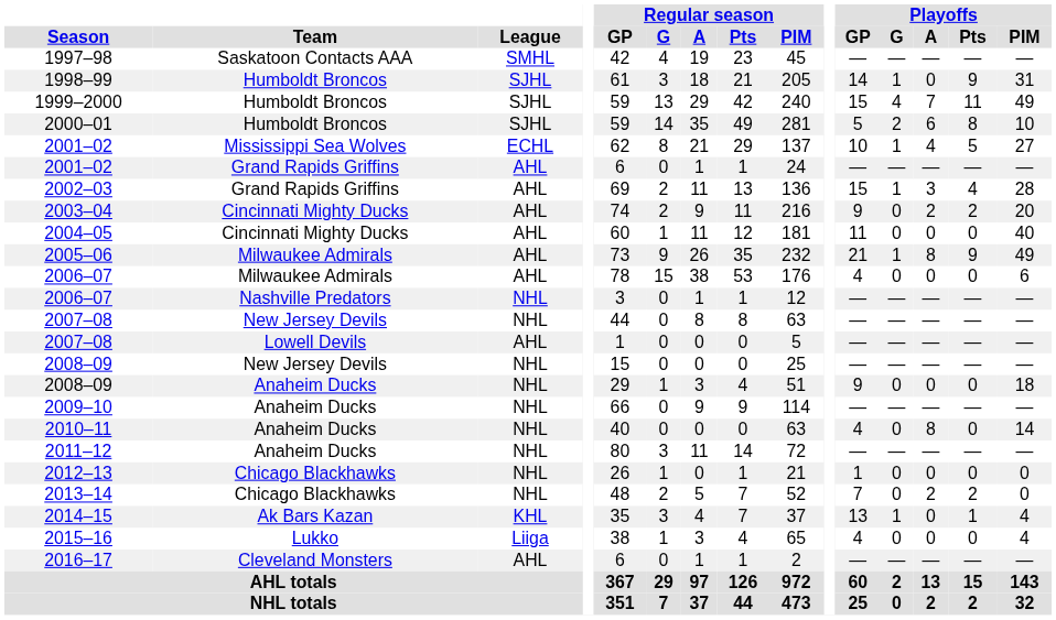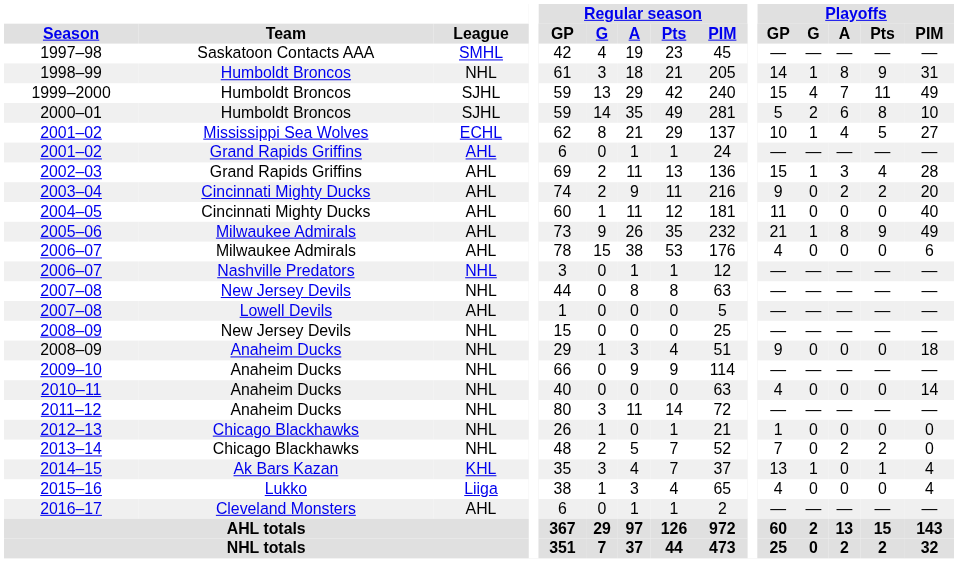 <table border="0" cellpadding="1" cellspacing="0" style="text-align:center; width:60em">
 <tr bgcolor="#e0e0e0">
 <th colspan="3" bgcolor="#ffffff"> </th>
 <th rowspan="99" bgcolor="#ffffff"> </th>
 <th colspan="5"><a href='#'>Regular season</a></th>
 <th rowspan="99" bgcolor="#ffffff"> </th>
 <th colspan="5"><a href='#'>Playoffs</a></th>
 </tr>
 <tr bgcolor="#e0e0e0">
 <th><a href='#'>Season</a></th>
 <th>Team</th>
 <th>League</th>
 <th>GP</th>
 <th><a href='#'>G</a></th>
 <th><a href='#'>A</a></th>
 <th><a href='#'>Pts</a></th>
 <th><a href='#'>PIM</a></th>
 <th>GP</th>
 <th>G</th>
 <th>A</th>
 <th>Pts</th>
 <th>PIM</th>
 </tr>
 <tr>
 <td>1997–98</td>
 <td>Saskatoon Contacts AAA</td>
 <td><a href='#'>SMHL</a></td>
 <td>42</td>
 <td>4</td>
 <td>19</td>
 <td>23</td>
 <td>45</td>
 <td>—</td>
 <td>—</td>
 <td>—</td>
 <td>—</td>
 <td>—</td>
 </tr>
 <tr bgcolor="#f0f0f0">
 <td>1998–99</td>
 <td><a href='#'>Humboldt Broncos</a></td>
-<td><a href='#'>SJHL</a></td>
+<td>NHL</td>
 <td>61</td>
 <td>3</td>
 <td>18</td>
 <td>21</td>
 <td>205</td>
 <td>14</td>
 <td>1</td>
-<td>0</td>
+<td>8</td>
 <td>9</td>
 <td>31</td>
 </tr>
 <tr>
 <td>1999–2000</td>
 <td>Humboldt Broncos</td>
 <td>SJHL</td>
 <td>59</td>
 <td>13</td>
 <td>29</td>
 <td>42</td>
 <td>240</td>
 <td>15</td>
 <td>4</td>
 <td>7</td>
 <td>11</td>
 <td>49</td>
 </tr>
 <tr bgcolor="#f0f0f0">
 <td>2000–01</td>
 <td>Humboldt Broncos</td>
 <td>SJHL</td>
 <td>59</td>
 <td>14</td>
 <td>35</td>
 <td>49</td>
 <td>281</td>
 <td>5</td>
 <td>2</td>
 <td>6</td>
 <td>8</td>
 <td>10</td>
 </tr>
 <tr>
 <td><a href='#'>2001–02</a></td>
 <td><a href='#'>Mississippi Sea Wolves</a></td>
 <td><a href='#'>ECHL</a></td>
 <td>62</td>
 <td>8</td>
 <td>21</td>
 <td>29</td>
 <td>137</td>
 <td>10</td>
 <td>1</td>
 <td>4</td>
 <td>5</td>
 <td>27</td>
 </tr>
 <tr bgcolor="#f0f0f0">
 <td><a href='#'>2001–02</a></td>
 <td><a href='#'>Grand Rapids Griffins</a></td>
 <td><a href='#'>AHL</a></td>
 <td>6</td>
 <td>0</td>
 <td>1</td>
 <td>1</td>
 <td>24</td>
 <td>—</td>
 <td>—</td>
 <td>—</td>
 <td>—</td>
 <td>—</td>
 </tr>
 <tr>
 <td><a href='#'>2002–03</a></td>
 <td>Grand Rapids Griffins</td>
 <td>AHL</td>
 <td>69</td>
 <td>2</td>
 <td>11</td>
 <td>13</td>
 <td>136</td>
 <td>15</td>
 <td>1</td>
 <td>3</td>
 <td>4</td>
 <td>28</td>
 </tr>
 <tr bgcolor="#f0f0f0">
 <td><a href='#'>2003–04</a></td>
 <td><a href='#'>Cincinnati Mighty Ducks</a></td>
 <td>AHL</td>
 <td>74</td>
 <td>2</td>
 <td>9</td>
 <td>11</td>
 <td>216</td>
 <td>9</td>
 <td>0</td>
 <td>2</td>
 <td>2</td>
 <td>20</td>
 </tr>
 <tr>
 <td><a href='#'>2004–05</a></td>
 <td>Cincinnati Mighty Ducks</td>
 <td>AHL</td>
 <td>60</td>
 <td>1</td>
 <td>11</td>
 <td>12</td>
 <td>181</td>
 <td>11</td>
 <td>0</td>
 <td>0</td>
 <td>0</td>
 <td>40</td>
 </tr>
 <tr bgcolor="#f0f0f0">
 <td><a href='#'>2005–06</a></td>
 <td><a href='#'>Milwaukee Admirals</a></td>
 <td>AHL</td>
 <td>73</td>
 <td>9</td>
 <td>26</td>
 <td>35</td>
 <td>232</td>
 <td>21</td>
 <td>1</td>
 <td>8</td>
 <td>9</td>
 <td>49</td>
 </tr>
 <tr>
 <td><a href='#'>2006–07</a></td>
 <td>Milwaukee Admirals</td>
 <td>AHL</td>
 <td>78</td>
 <td>15</td>
 <td>38</td>
 <td>53</td>
 <td>176</td>
 <td>4</td>
 <td>0</td>
 <td>0</td>
 <td>0</td>
 <td>6</td>
 </tr>
 <tr bgcolor="#f0f0f0">
 <td><a href='#'>2006–07</a></td>
 <td><a href='#'>Nashville Predators</a></td>
 <td><a href='#'>NHL</a></td>
 <td>3</td>
 <td>0</td>
 <td>1</td>
 <td>1</td>
 <td>12</td>
 <td>—</td>
 <td>—</td>
 <td>—</td>
 <td>—</td>
 <td>—</td>
 </tr>
 <tr>
 <td><a href='#'>2007–08</a></td>
 <td><a href='#'>New Jersey Devils</a></td>
 <td>NHL</td>
 <td>44</td>
 <td>0</td>
 <td>8</td>
 <td>8</td>
 <td>63</td>
 <td>—</td>
 <td>—</td>
 <td>—</td>
 <td>—</td>
 <td>—</td>
 </tr>
 <tr bgcolor="#f0f0f0">
 <td><a href='#'>2007–08</a></td>
 <td><a href='#'>Lowell Devils</a></td>
 <td>AHL</td>
 <td>1</td>
 <td>0</td>
 <td>0</td>
 <td>0</td>
 <td>5</td>
 <td>—</td>
 <td>—</td>
 <td>—</td>
 <td>—</td>
 <td>—</td>
 </tr>
 <tr>
 <td><a href='#'>2008–09</a></td>
 <td>New Jersey Devils</td>
 <td>NHL</td>
 <td>15</td>
 <td>0</td>
 <td>0</td>
 <td>0</td>
 <td>25</td>
 <td>—</td>
 <td>—</td>
 <td>—</td>
 <td>—</td>
 <td>—</td>
 </tr>
 <tr bgcolor="#f0f0f0">
 <td>2008–09</td>
 <td><a href='#'>Anaheim Ducks</a></td>
 <td>NHL</td>
 <td>29</td>
 <td>1</td>
 <td>3</td>
 <td>4</td>
 <td>51</td>
 <td>9</td>
 <td>0</td>
 <td>0</td>
 <td>0</td>
 <td>18</td>
 </tr>
 <tr>
 <td><a href='#'>2009–10</a></td>
 <td>Anaheim Ducks</td>
 <td>NHL</td>
 <td>66</td>
 <td>0</td>
 <td>9</td>
 <td>9</td>
 <td>114</td>
 <td>—</td>
 <td>—</td>
 <td>—</td>
 <td>—</td>
 <td>—</td>
 </tr>
 <tr bgcolor="#f0f0f0">
 <td><a href='#'>2010–11</a></td>
 <td>Anaheim Ducks</td>
 <td>NHL</td>
 <td>40</td>
 <td>0</td>
 <td>0</td>
 <td>0</td>
 <td>63</td>
 <td>4</td>
 <td>0</td>
-<td>8</td>
+<td>0</td>
 <td>0</td>
 <td>14</td>
 </tr>
 <tr>
 <td><a href='#'>2011–12</a></td>
 <td>Anaheim Ducks</td>
 <td>NHL</td>
 <td>80</td>
 <td>3</td>
 <td>11</td>
 <td>14</td>
 <td>72</td>
 <td>—</td>
 <td>—</td>
 <td>—</td>
 <td>—</td>
 <td>—</td>
 </tr>
 <tr bgcolor="#f0f0f0">
 <td><a href='#'>2012–13</a></td>
 <td><a href='#'>Chicago Blackhawks</a></td>
 <td>NHL</td>
 <td>26</td>
 <td>1</td>
 <td>0</td>
 <td>1</td>
 <td>21</td>
 <td>1</td>
 <td>0</td>
 <td>0</td>
 <td>0</td>
 <td>0</td>
 </tr>
 <tr>
 <td><a href='#'>2013–14</a></td>
 <td>Chicago Blackhawks</td>
 <td>NHL</td>
 <td>48</td>
 <td>2</td>
 <td>5</td>
 <td>7</td>
 <td>52</td>
 <td>7</td>
 <td>0</td>
 <td>2</td>
 <td>2</td>
 <td>0</td>
 </tr>
 <tr bgcolor="#f0f0f0">
 <td><a href='#'>2014–15</a></td>
 <td><a href='#'>Ak Bars Kazan</a></td>
 <td><a href='#'>KHL</a></td>
 <td>35</td>
 <td>3</td>
 <td>4</td>
 <td>7</td>
 <td>37</td>
 <td>13</td>
 <td>1</td>
 <td>0</td>
 <td>1</td>
 <td>4</td>
 </tr>
 <tr>
 <td><a href='#'>2015–16</a></td>
 <td><a href='#'>Lukko</a></td>
 <td><a href='#'>Liiga</a></td>
 <td>38</td>
 <td>1</td>
 <td>3</td>
 <td>4</td>
 <td>65</td>
 <td>4</td>
 <td>0</td>
 <td>0</td>
 <td>0</td>
 <td>4</td>
 </tr>
 <tr bgcolor="#f0f0f0">
 <td><a href='#'>2016–17</a></td>
 <td><a href='#'>Cleveland Monsters</a></td>
 <td>AHL</td>
 <td>6</td>
 <td>0</td>
 <td>1</td>
 <td>1</td>
 <td>2</td>
 <td>—</td>
 <td>—</td>
 <td>—</td>
 <td>—</td>
 <td>—</td>
 </tr>
 <tr bgcolor="#e0e0e0">
 <th colspan="3">AHL totals</th>
 <th>367</th>
 <th>29</th>
 <th>97</th>
 <th>126</th>
 <th>972</th>
 <th>60</th>
 <th>2</th>
 <th>13</th>
 <th>15</th>
 <th>143</th>
 </tr>
 <tr bgcolor="#e0e0e0">
 <th colspan="3">NHL totals</th>
 <th>351</th>
 <th>7</th>
 <th>37</th>
 <th>44</th>
 <th>473</th>
 <th>25</th>
 <th>0</th>
 <th>2</th>
 <th>2</th>
 <th>32</th>
 </tr>
 </table>
